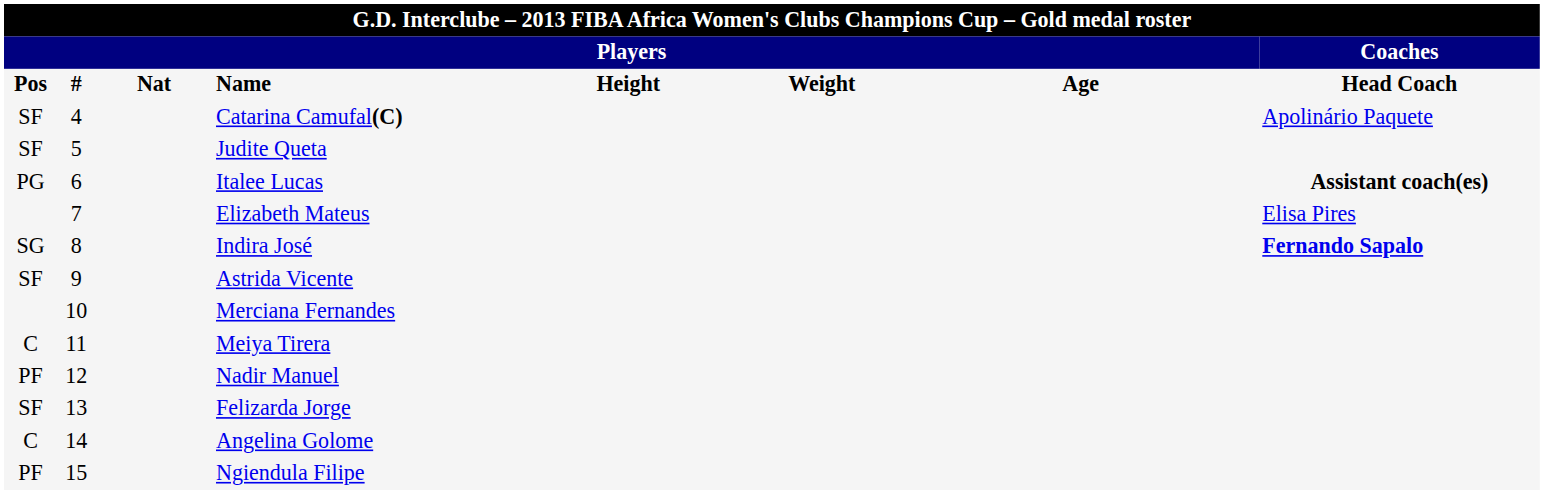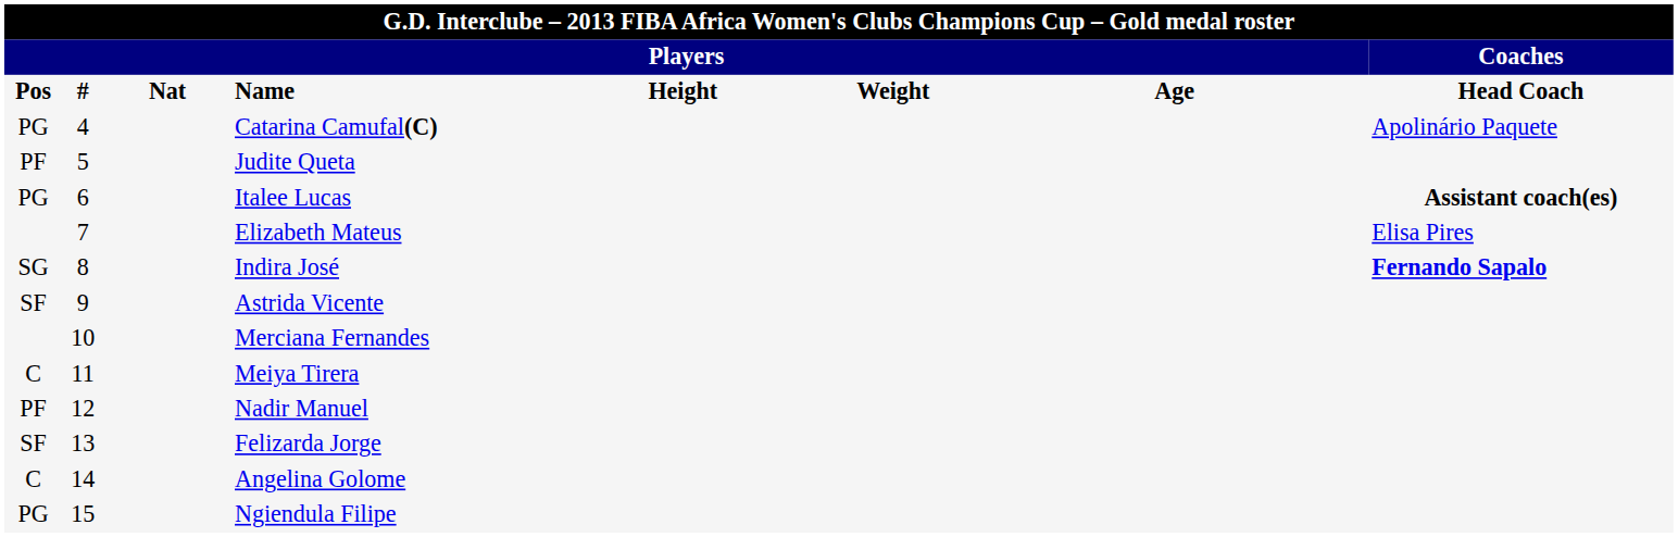 <table border=0 cellpadding=2 cellspacing=0  |- bgcolor=#f5f5f5 style="text-align:center; font-size:85%;" width=75%>
 <tr>
 <td colspan="8" style="background: black; color: white"><strong>G.D. Interclube – 2013 FIBA Africa Women's Clubs Champions Cup – Gold medal roster</strong></td>
 </tr>
 <tr>
 <td colspan="7" style="background: #000080; color: white"><strong>Players</strong></td>
 <td style="background: #000080; color: white"><strong>Coaches</strong></td>
 </tr>
 <tr style="background=#f5f5f5; color: black">
 <th width=5px>Pos</th>
 <th width=5px>#</th>
 <th width=50px>Nat</th>
 <th width=135px align=left>Name</th>
 <th width=100px>Height</th>
 <th width=70px>Weight</th>
 <th width=160px>Age</th>
 <th width=125px>Head Coach</th>
 </tr>
 <tr>
-<td>SF</td>
+<td>PG</td>
 <td>4</td>
 <td></td>
 <td align=left><a href='#'>Catarina Camufal</a><strong>(C)</strong></td>
 <td><span></span></td>
 <td><span></span></td>
 <td><span></span></td>
 <td align=left> <a href='#'>Apolinário Paquete</a></td>
 </tr>
 <tr>
-<td>SF</td>
+<td>PF</td>
 <td>5</td>
 <td></td>
 <td align=left><a href='#'>Judite Queta</a></td>
 <td><span></span></td>
 <td></td>
 <td><span></span></td>
 </tr>
 <tr>
 <td>PG</td>
 <td>6</td>
 <td></td>
 <td align=left><a href='#'>Italee Lucas</a></td>
 <td><span></span></td>
 <td></td>
 <td><span></span></td>
 <td><strong>Assistant coach(es)</strong></td>
 </tr>
 <tr>
 <td></td>
 <td>7</td>
 <td></td>
 <td align=left><a href='#'>Elizabeth Mateus</a></td>
 <td></td>
 <td></td>
 <td><span></span></td>
 <td align=left> <a href='#'>Elisa Pires</a></td>
 </tr>
 <tr>
 <td>SG</td>
 <td>8</td>
 <td></td>
 <td align=left><a href='#'>Indira José</a></td>
 <td><span></span></td>
 <td></td>
 <td><span></span></td>
 <td align=left><strong> <a href='#'>Fernando Sapalo</a></strong></td>
 </tr>
 <tr>
 <td>SF</td>
 <td>9</td>
 <td></td>
 <td align=left><a href='#'>Astrida Vicente</a></td>
 <td><span></span></td>
 <td><span></span></td>
 <td><span></span></td>
 </tr>
 <tr>
 <td></td>
 <td>10</td>
 <td></td>
 <td align=left><a href='#'>Merciana Fernandes</a></td>
 <td></td>
 <td></td>
 <td><span></span></td>
 </tr>
 <tr>
 <td>C</td>
 <td>11</td>
 <td></td>
 <td align=left><a href='#'>Meiya Tirera</a></td>
 <td><span></span></td>
 <td></td>
 <td><span></span></td>
 </tr>
 <tr>
 <td>PF</td>
 <td>12</td>
 <td></td>
 <td align=left><a href='#'>Nadir Manuel</a></td>
 <td><span></span></td>
 <td><span></span></td>
 <td><span></span></td>
 </tr>
 <tr>
 <td>SF</td>
 <td>13</td>
 <td></td>
 <td align=left><a href='#'>Felizarda Jorge</a></td>
 <td><span></span></td>
 <td><span></span></td>
 <td><span></span></td>
 </tr>
 <tr>
 <td>C</td>
 <td>14</td>
 <td></td>
 <td align=left><a href='#'>Angelina Golome</a></td>
 <td><span></span></td>
 <td></td>
 <td><span></span></td>
 </tr>
 <tr>
-<td>PF</td>
+<td>PG</td>
 <td>15</td>
 <td></td>
 <td align=left><a href='#'>Ngiendula Filipe</a></td>
 <td><span></span></td>
 <td><span></span></td>
 <td><span></span></td>
 </tr>
 </table>
